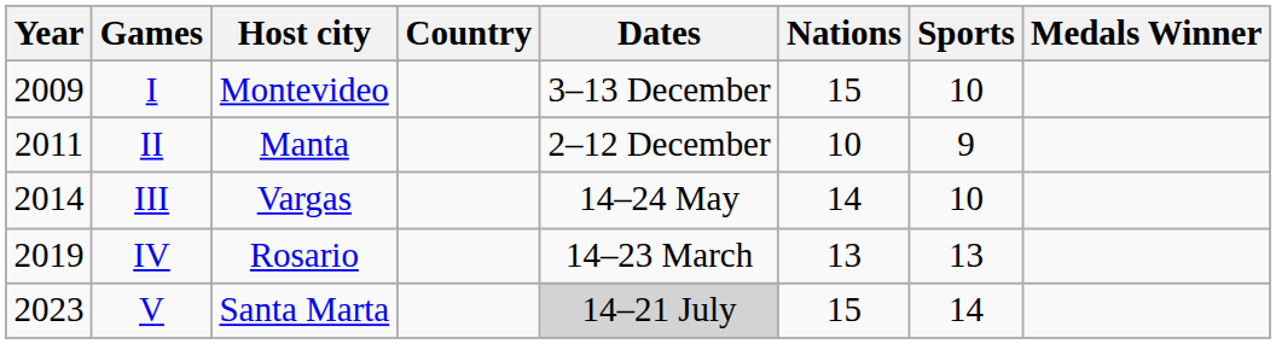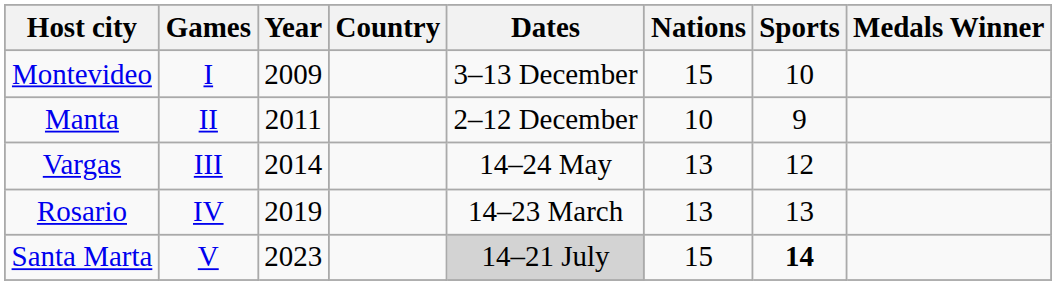 <table class="wikitable" style="text-align:center">
 <tr>
+<th>Host city</th>
+<th>Games</th>
 <th>Year</th>
-<th>Games</th>
-<th>Host city</th>
 <th>Country</th>
 <th>Dates</th>
 <th>Nations</th>
 <th>Sports</th>
 <th>Medals Winner</th>
 </tr>
 <tr>
+<td><a href='#'>Montevideo</a></td>
+<td><a href='#'>I</a></td>
 <td>2009</td>
-<td><a href='#'>I</a></td>
-<td><a href='#'>Montevideo</a></td>
 <td align="left"></td>
 <td>3–13 December</td>
 <td>15</td>
 <td>10</td>
 <td align=left></td>
 </tr>
 <tr>
+<td><a href='#'>Manta</a></td>
+<td><a href='#'>II</a></td>
 <td>2011</td>
-<td><a href='#'>II</a></td>
-<td><a href='#'>Manta</a></td>
 <td align="left"></td>
 <td>2–12 December</td>
 <td>10</td>
 <td>9</td>
 <td align=left></td>
 </tr>
 <tr>
+<td><a href='#'>Vargas</a></td>
+<td><a href='#'>III</a></td>
 <td>2014</td>
-<td><a href='#'>III</a></td>
-<td><a href='#'>Vargas</a></td>
 <td align="left"></td>
 <td>14–24 May</td>
-<td>14</td>
-<td>10</td>
+<td>13</td>
+<td>12</td>
 <td align=left></td>
 </tr>
 <tr>
+<td><a href='#'>Rosario</a></td>
+<td><a href='#'>IV</a></td>
 <td>2019</td>
-<td><a href='#'>IV</a></td>
-<td><a href='#'>Rosario</a></td>
 <td align="left"></td>
 <td>14–23 March</td>
 <td>13</td>
 <td>13</td>
 <td align=left></td>
 </tr>
 <tr>
+<td><a href='#'>Santa Marta</a></td>
+<td><a href='#'>V</a></td>
 <td>2023</td>
-<td><a href='#'>V</a></td>
-<td><a href='#'>Santa Marta</a></td>
 <td align="left"></td>
 <td style="background: lightgrey;">14–21 July</td>
 <td>15</td>
-<td>14</td>
+<td><strong>14</strong></td>
 <td align=left></td>
 </tr>
 </table>
